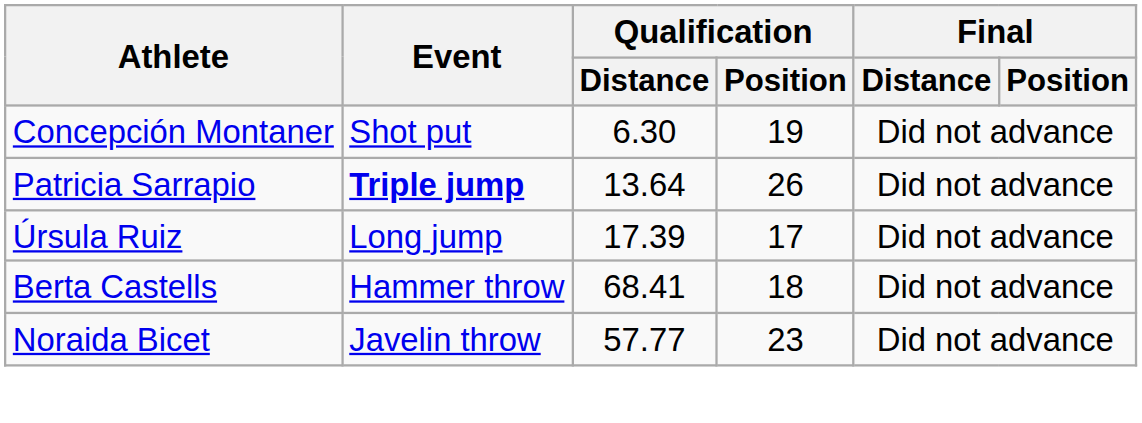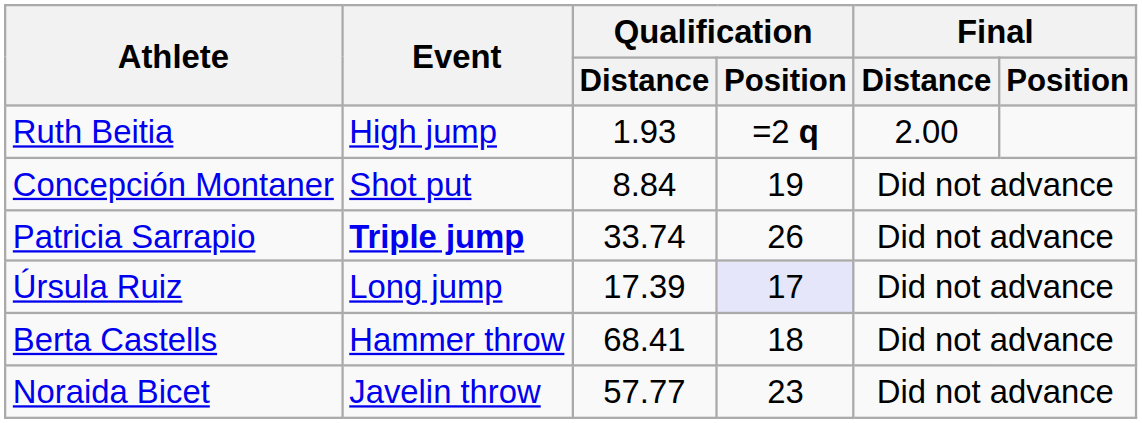 <table class=wikitable style="font-size:90%">
 <tr>
 <th rowspan="2">Athlete</th>
 <th rowspan="2">Event</th>
 <th colspan="2">Qualification</th>
 <th colspan="2">Final</th>
 </tr>
 <tr style="font-size:95%">
 <th>Distance</th>
 <th>Position</th>
 <th>Distance</th>
 <th>Position</th>
 </tr>
 <tr align=center>
+<td align=left><a href='#'>Ruth Beitia</a></td>
+<td align=left><a href='#'>High jump</a></td>
+<td>1.93</td>
+<td>=2 <strong>q</strong></td>
+<td>2.00</td>
+<td></td>
+</tr>
+<tr align=center>
 <td align=left><a href='#'>Concepción Montaner</a></td>
 <td align=left><a href='#'>Shot put</a></td>
-<td>6.30</td>
+<td>8.84</td>
 <td>19</td>
 <td colspan=2>Did not advance</td>
 </tr>
 <tr align=center>
 <td align=left><a href='#'>Patricia Sarrapio</a></td>
 <td align=left><strong><a href='#'>Triple jump</a></strong></td>
-<td>13.64</td>
+<td>33.74</td>
 <td>26</td>
 <td colspan=2>Did not advance</td>
 </tr>
 <tr align=center>
 <td align=left><a href='#'>Úrsula Ruiz</a></td>
 <td align=left><a href='#'>Long jump</a></td>
 <td>17.39</td>
-<td>17</td>
+<td style="background: lavender;">17</td>
 <td colspan=2>Did not advance</td>
 </tr>
 <tr align=center>
 <td align=left><a href='#'>Berta Castells</a></td>
 <td align=left><a href='#'>Hammer throw</a></td>
 <td>68.41</td>
 <td>18</td>
 <td colspan=2>Did not advance</td>
 </tr>
 <tr align=center>
 <td align=left><a href='#'>Noraida Bicet</a></td>
 <td align=left><a href='#'>Javelin throw</a></td>
 <td>57.77</td>
 <td>23</td>
 <td colspan=2>Did not advance</td>
 </tr>
 </table>
